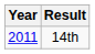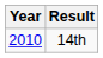 <table class="wikitable" style="text-align:center">
 <tr>
 <th>Year</th>
 <th>Result</th>
 </tr>
 <tr>
-<td><a href='#'>2011</a></td>
+<td><a href='#'>2010</a></td>
 <td>14th</td>
 </tr>
 </table>
